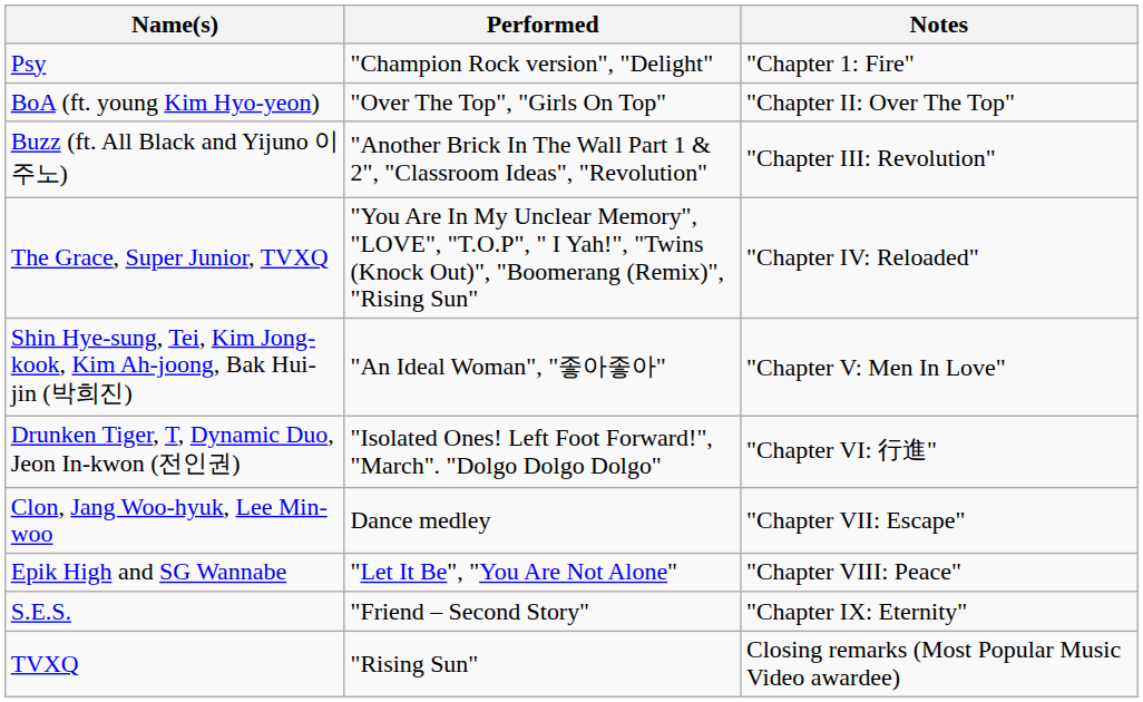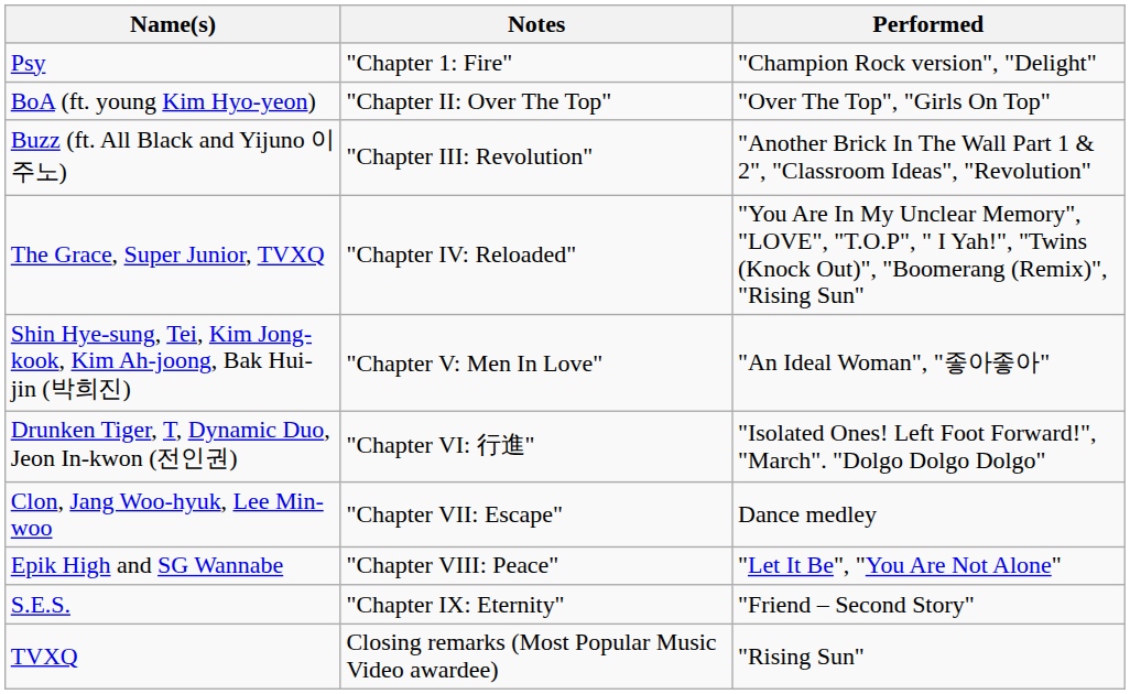 <table class="wikitable sortable" style="width:84%;">
 <tr>
 <th width=30%>Name(s)</th>
+<th width=35%>Notes</th>
 <th width=35%>Performed</th>
-<th width=35%>Notes</th>
 </tr>
 <tr>
 <td><a href='#'>Psy</a></td>
+<td>"Chapter 1: Fire"</td>
 <td>"Champion Rock version", "Delight"</td>
-<td>"Chapter 1: Fire"</td>
 </tr>
 <tr>
 <td><a href='#'>BoA</a> (ft. young <a href='#'>Kim Hyo-yeon</a>)</td>
+<td>"Chapter II: Over The Top"</td>
 <td>"Over The Top", "Girls On Top"</td>
-<td>"Chapter II: Over The Top"</td>
 </tr>
 <tr>
 <td><a href='#'>Buzz</a> (ft. All Black and Yijuno 이주노)</td>
+<td>"Chapter III: Revolution"</td>
 <td>"Another Brick In The Wall Part 1 & 2", "Classroom Ideas", "Revolution"</td>
-<td>"Chapter III: Revolution"</td>
 </tr>
 <tr>
 <td><a href='#'>The Grace</a>, <a href='#'>Super Junior</a>, <a href='#'>TVXQ</a></td>
+<td>"Chapter IV: Reloaded"</td>
 <td>"You Are In My Unclear Memory", "LOVE", "T.O.P", " I Yah!", "Twins (Knock Out)", "Boomerang (Remix)", "Rising Sun"</td>
-<td>"Chapter IV: Reloaded"</td>
 </tr>
 <tr>
 <td><a href='#'>Shin Hye-sung</a>, <a href='#'>Tei</a>, <a href='#'>Kim Jong-kook</a>, <a href='#'>Kim Ah-joong</a>, Bak Hui-jin (박희진)</td>
+<td>"Chapter V: Men In Love"</td>
 <td>"An Ideal Woman", "좋아좋아"</td>
-<td>"Chapter V: Men In Love"</td>
 </tr>
 <tr>
 <td><a href='#'>Drunken Tiger</a>, <a href='#'>T</a>, <a href='#'>Dynamic Duo</a>, Jeon In-kwon (전인권)</td>
+<td>"Chapter VI: 行進"</td>
 <td>"Isolated Ones! Left Foot Forward!", "March". "Dolgo Dolgo Dolgo"</td>
-<td>"Chapter VI: 行進"</td>
 </tr>
 <tr>
 <td><a href='#'>Clon</a>, <a href='#'>Jang Woo-hyuk</a>, <a href='#'>Lee Min-woo</a></td>
+<td>"Chapter VII: Escape"</td>
 <td>Dance medley</td>
-<td>"Chapter VII: Escape"</td>
 </tr>
 <tr>
 <td><a href='#'>Epik High</a> and <a href='#'>SG Wannabe</a></td>
+<td>"Chapter VIII: Peace"</td>
 <td>"<a href='#'>Let It Be</a>", "<a href='#'>You Are Not Alone</a>"</td>
-<td>"Chapter VIII: Peace"</td>
 </tr>
 <tr>
 <td><a href='#'>S.E.S.</a></td>
+<td>"Chapter IX: Eternity"</td>
 <td>"Friend – Second Story"</td>
-<td>"Chapter IX: Eternity"</td>
 </tr>
 <tr>
 <td><a href='#'>TVXQ</a></td>
+<td>Closing remarks (Most Popular Music Video awardee)</td>
 <td>"Rising Sun"</td>
-<td>Closing remarks (Most Popular Music Video awardee)</td>
 </tr>
 </table>
